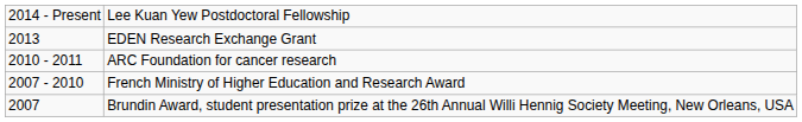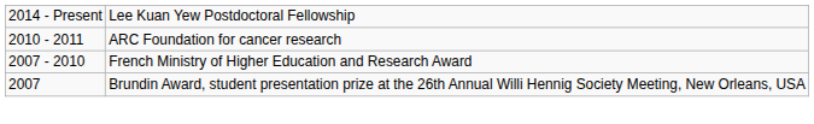 <table class="wikitable">
 <tr>
 <td>2014 - Present</td>
 <td>Lee Kuan Yew Postdoctoral Fellowship</td>
-</tr>
-<tr>
-<td>2013</td>
-<td>EDEN Research Exchange Grant</td>
 </tr>
 <tr>
 <td>2010 - 2011</td>
 <td>ARC Foundation for cancer research</td>
 </tr>
 <tr>
 <td>2007 - 2010</td>
 <td>French Ministry of Higher Education and Research Award</td>
 </tr>
 <tr>
 <td>2007</td>
 <td>Brundin Award, student presentation prize at the 26th Annual Willi Hennig Society Meeting, New Orleans, USA</td>
 </tr>
 </table>
